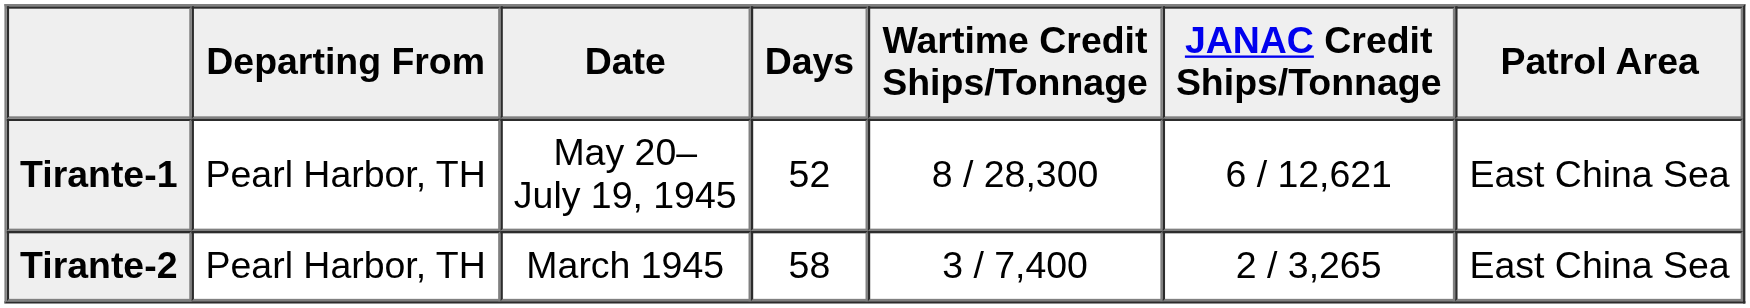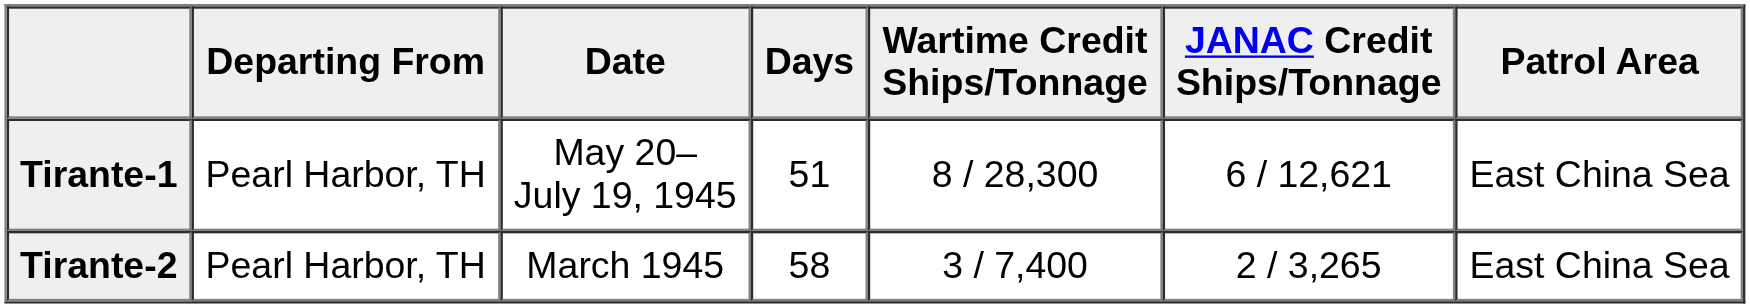 <table border="1" cellpadding="5" cellspacing="0" align="center">
 <tr>
 <th scope="col" style="background:#efefef;"> </th>
 <th scope="col" style="background:#efefef;">Departing From</th>
 <th scope="col" style="background:#efefef;">Date</th>
 <th scope="col" style="background:#efefef;">Days</th>
 <th scope="col" style="background:#efefef;">Wartime Credit<br>Ships/Tonnage</th>
 <th scope="col" style="background:#efefef;"><a href='#'>JANAC</a> Credit<br>Ships/Tonnage</th>
 <th scope="col" style="background:#efefef;">Patrol Area</th>
 </tr>
 <tr>
 <th scope="row" style="background:#efefef;">Tirante-1</th>
 <td align=left>Pearl Harbor, TH</td>
 <td align=center>May 20–<br>July 19, 1945</td>
-<td align=center>52</td>
+<td align=center>51</td>
 <td align=center>8 / 28,300</td>
 <td align=center>6 / 12,621</td>
 <td align=left>East China Sea</td>
 </tr>
 <tr>
 <th scope="row" style="background:#efefef;">Tirante-2</th>
 <td align=left>Pearl Harbor, TH</td>
 <td align=center>March 1945</td>
 <td align=center>58</td>
 <td align=center>3 / 7,400</td>
 <td align=center>2 / 3,265</td>
 <td align=left>East China Sea</td>
 </tr>
 </table>
